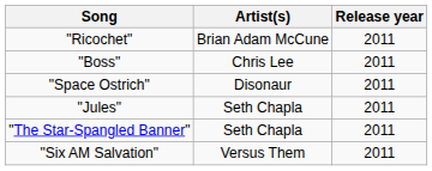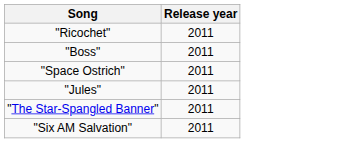 <table class="wikitable sortable" style="text-align: center">
 <tr>
 <th>Song</th>
-<th>Artist(s)</th>
 <th>Release year</th>
 </tr>
 <tr>
 <td>"Ricochet"</td>
-<td>Brian Adam McCune</td>
 <td>2011</td>
 </tr>
 <tr>
 <td>"Boss"</td>
-<td>Chris Lee</td>
 <td>2011</td>
 </tr>
 <tr>
 <td>"Space Ostrich"</td>
-<td>Disonaur</td>
 <td>2011</td>
 </tr>
 <tr>
 <td>"Jules"</td>
-<td>Seth Chapla</td>
 <td>2011</td>
 </tr>
 <tr>
 <td>"<a href='#'>The Star-Spangled Banner</a>"</td>
-<td>Seth Chapla</td>
 <td>2011</td>
 </tr>
 <tr>
 <td>"Six AM Salvation"</td>
-<td>Versus Them</td>
 <td>2011</td>
 </tr>
 </table>
